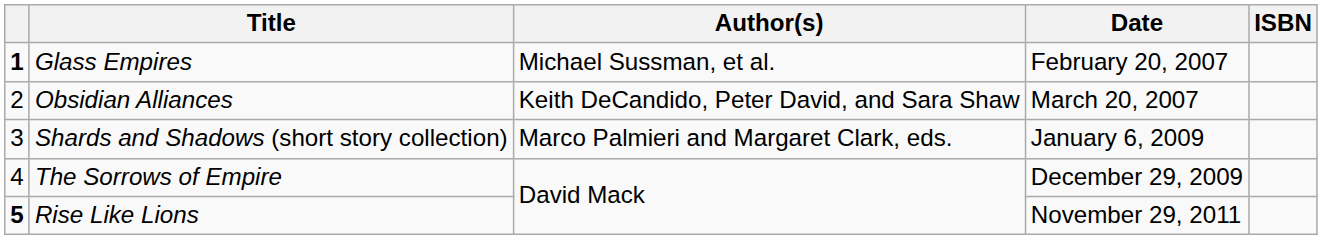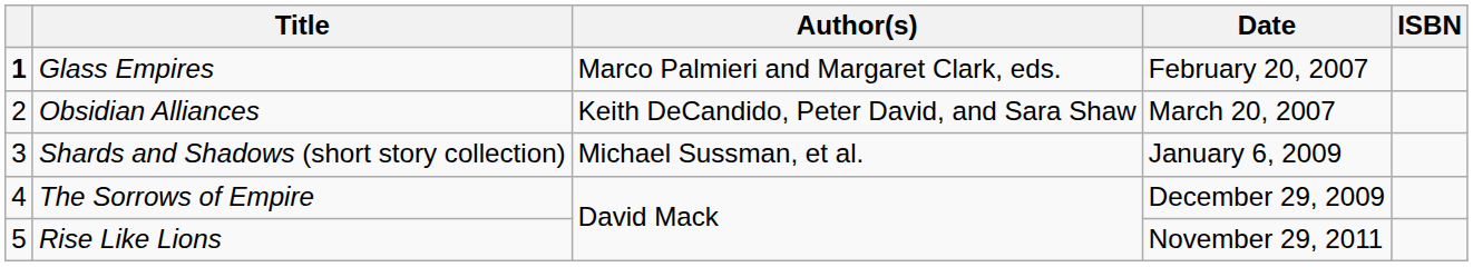 <table class="wikitable">
 <tr>
 <th></th>
 <th>Title</th>
 <th>Author(s)</th>
 <th>Date</th>
 <th>ISBN</th>
 </tr>
 <tr>
 <td><strong>1</strong></td>
 <td><em>Glass Empires</em></td>
-<td>Michael Sussman, et al.</td>
+<td>Marco Palmieri and Margaret Clark, eds.</td>
 <td>February 20, 2007</td>
 <td></td>
 </tr>
 <tr>
 <td>2</td>
 <td><em>Obsidian Alliances</em></td>
 <td>Keith DeCandido, Peter David, and Sara Shaw</td>
 <td>March 20, 2007</td>
 <td></td>
 </tr>
 <tr>
 <td>3</td>
 <td><em>Shards and Shadows</em> (short story collection)</td>
-<td>Marco Palmieri and Margaret Clark, eds.</td>
+<td>Michael Sussman, et al.</td>
 <td>January 6, 2009</td>
 <td></td>
 </tr>
 <tr>
 <td>4</td>
 <td><em>The Sorrows of Empire</em></td>
 <td rowspan="2">David Mack</td>
 <td>December 29, 2009</td>
 <td></td>
 </tr>
 <tr>
-<td><strong>5</strong></td>
+<td>5</td>
 <td><em>Rise Like Lions</em></td>
 <td>November 29, 2011</td>
 <td></td>
 </tr>
 </table>
